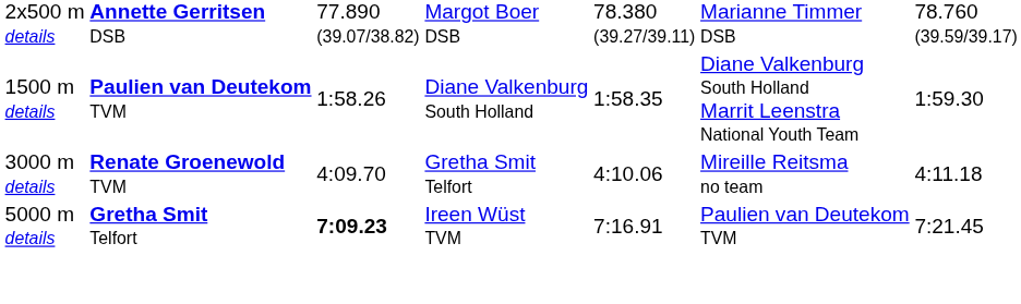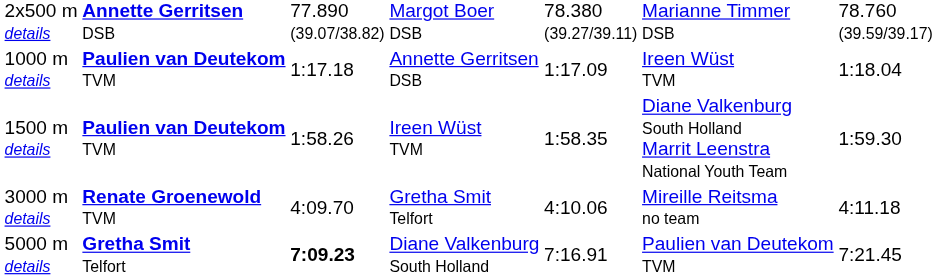 <table>
 <tr>
 <td>2x500 m <br><em><small><a href='#'>details</a></small></em></td>
 <td><strong><a href='#'>Annette Gerritsen</a></strong><br><small>DSB</small></td>
 <td>77.890<br><small>(39.07/38.82)</small></td>
 <td><a href='#'>Margot Boer</a><br><small>DSB</small></td>
 <td>78.380<br><small>(39.27/39.11)</small></td>
 <td><a href='#'>Marianne Timmer</a><br><small>DSB</small></td>
 <td>78.760<br><small>(39.59/39.17)</small></td>
 </tr>
 <tr>
+<td>1000 m <br><em><small><a href='#'>details</a></small></em></td>
+<td><strong><a href='#'>Paulien van Deutekom</a></strong><br><small>TVM</small></td>
+<td>1:17.18</td>
+<td><a href='#'>Annette Gerritsen</a><br><small>DSB</small></td>
+<td>1:17.09</td>
+<td><a href='#'>Ireen Wüst</a><br><small>TVM</small></td>
+<td>1:18.04</td>
+</tr>
+<tr>
 <td>1500 m <br><em><small><a href='#'>details</a></small></em></td>
 <td><strong><a href='#'>Paulien van Deutekom</a></strong><br><small>TVM</small></td>
 <td>1:58.26</td>
-<td><a href='#'>Diane Valkenburg</a><br><small>South Holland</small></td>
+<td><a href='#'>Ireen Wüst</a><br><small>TVM</small></td>
 <td>1:58.35</td>
 <td><a href='#'>Diane Valkenburg</a><br><small>South Holland</small><br><a href='#'>Marrit Leenstra</a><br><small>National Youth Team</small></td>
 <td>1:59.30</td>
 </tr>
 <tr>
 <td>3000 m <br><em><small><a href='#'>details</a></small></em></td>
 <td><strong><a href='#'>Renate Groenewold</a></strong><br><small>TVM</small></td>
 <td>4:09.70</td>
 <td><a href='#'>Gretha Smit</a><br><small>Telfort</small></td>
 <td>4:10.06</td>
 <td><a href='#'>Mireille Reitsma</a><br><small>no team</small></td>
 <td>4:11.18</td>
 </tr>
 <tr>
 <td>5000 m <br><em><small><a href='#'>details</a></small></em></td>
 <td><strong><a href='#'>Gretha Smit</a></strong><br><small>Telfort</small></td>
 <td><strong>7:09.23</strong></td>
-<td><a href='#'>Ireen Wüst</a><br><small>TVM</small></td>
+<td><a href='#'>Diane Valkenburg</a><br><small>South Holland</small></td>
 <td>7:16.91</td>
 <td><a href='#'>Paulien van Deutekom</a><br><small>TVM</small></td>
 <td>7:21.45</td>
 </tr>
 </table>
